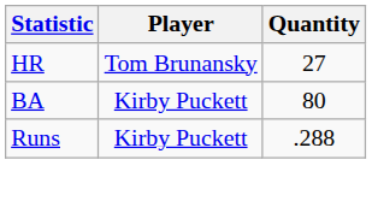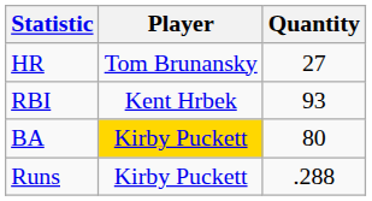 <table class="wikitable" style="text-align: center;">
 <tr>
 <th><a href='#'>Statistic</a></th>
 <th>Player</th>
 <th>Quantity</th>
 </tr>
 <tr>
 <td align="left"><a href='#'>HR</a></td>
 <td><a href='#'>Tom Brunansky</a></td>
 <td>27</td>
 </tr>
 <tr>
+<td align="left"><a href='#'>RBI</a></td>
+<td><a href='#'>Kent Hrbek</a></td>
+<td>93</td>
+</tr>
+<tr>
 <td align="left"><a href='#'>BA</a></td>
-<td><a href='#'>Kirby Puckett</a></td>
+<td style="background: gold;"><a href='#'>Kirby Puckett</a></td>
 <td>80</td>
 </tr>
 <tr>
 <td align="left"><a href='#'>Runs</a></td>
 <td><a href='#'>Kirby Puckett</a></td>
 <td>.288</td>
 </tr>
 </table>
